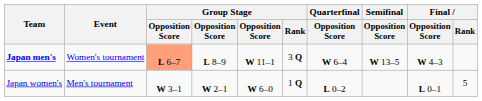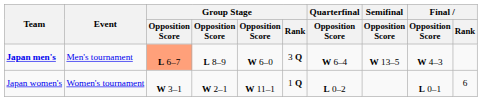 <table class="wikitable" style="font-size:90%;text-align:center">
 <tr>
 <th rowspan="2">Team</th>
 <th rowspan="2">Event</th>
 <th colspan="4">Group Stage</th>
 <th>Quarterfinal</th>
 <th>Semifinal</th>
 <th colspan="2">Final / </th>
 </tr>
 <tr style="font-size:95%">
 <th>Opposition<br>Score</th>
 <th>Opposition<br>Score</th>
 <th>Opposition<br>Score</th>
 <th>Rank</th>
 <th>Opposition<br>Score</th>
 <th>Opposition<br>Score</th>
 <th>Opposition<br>Score</th>
 <th>Rank</th>
 </tr>
 <tr>
 <td align=left><strong><a href='#'>Japan men's</a></strong></td>
-<td align=left><a href='#'>Women's tournament</a></td>
+<td align=left><a href='#'>Men's tournament</a></td>
 <td style="background: lightsalmon;"><br><strong>L</strong> 6–7</td>
 <td><br><strong>L</strong> 8–9</td>
-<td><br><strong>W</strong> 11–1</td>
+<td><br><strong>W</strong> 6–0</td>
 <td>3 <strong>Q</strong></td>
 <td><br><strong>W</strong> 6–4</td>
 <td><br><strong>W</strong> 13–5</td>
 <td><br><strong>W</strong> 4–3 </td>
 <td></td>
 </tr>
 <tr>
 <td align=left><a href='#'>Japan women's</a></td>
-<td align=left><a href='#'>Men's tournament</a></td>
+<td align=left><a href='#'>Women's tournament</a></td>
 <td><br><strong>W</strong> 3–1</td>
 <td><br><strong>W</strong> 2–1</td>
-<td><br><strong>W</strong> 6–0</td>
+<td><br><strong>W</strong> 11–1</td>
 <td>1 <strong>Q</strong></td>
 <td><br><strong>L</strong> 0–2</td>
 <td></td>
 <td><br><strong>L</strong> 0–1</td>
-<td>5</td>
+<td>6</td>
 </tr>
 </table>
